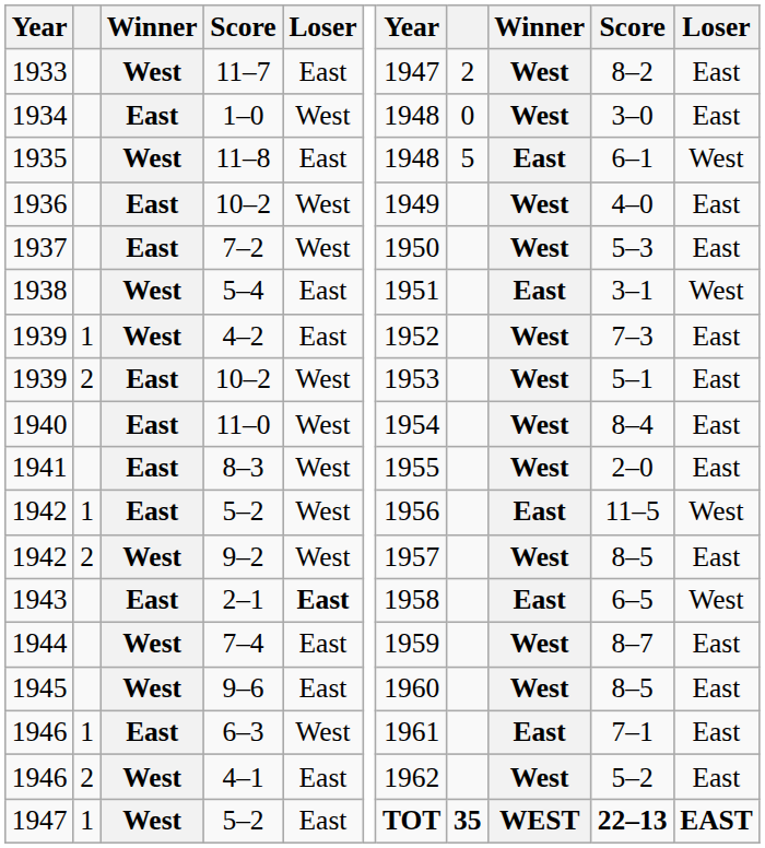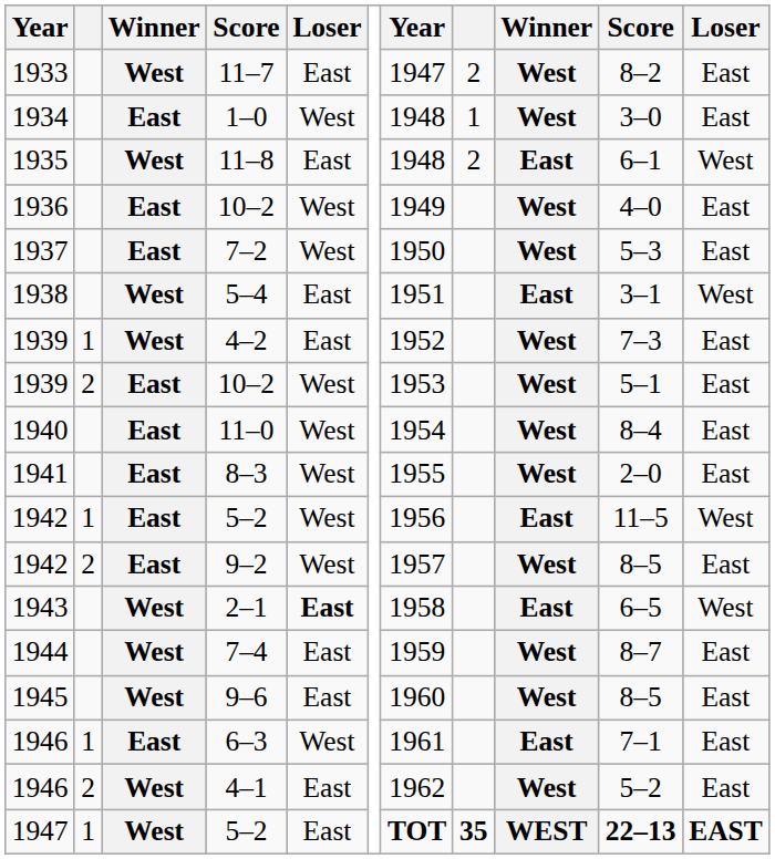 <table class="wikitable" style="text-align:center;">
 <tr>
 <th>Year</th>
 <th></th>
 <th>Winner</th>
 <th>Score</th>
 <th>Loser</th>
 <th rowspan="19" style="background: #ffffff;"></th>
 <th>Year</th>
 <th></th>
 <th>Winner</th>
 <th>Score</th>
 <th>Loser</th>
 </tr>
 <tr>
 <td>1933</td>
 <td></td>
 <td bgcolor=#f2f2f2><strong>West</strong></td>
 <td>11–7</td>
 <td>East</td>
 <td>1947</td>
 <td>2</td>
 <td bgcolor=#f2f2f2><strong>West</strong></td>
 <td>8–2</td>
 <td>East</td>
 </tr>
 <tr>
 <td>1934</td>
 <td></td>
 <td bgcolor=#f2f2f2><strong>East</strong></td>
 <td>1–0</td>
 <td>West</td>
 <td>1948</td>
-<td>0</td>
+<td>1</td>
 <td bgcolor=#f2f2f2><strong>West</strong></td>
 <td>3–0</td>
 <td>East</td>
 </tr>
 <tr>
 <td>1935</td>
 <td></td>
 <td bgcolor=#f2f2f2><strong>West</strong></td>
 <td>11–8</td>
 <td>East</td>
 <td>1948</td>
-<td>5</td>
+<td>2</td>
 <td bgcolor=#f2f2f2><strong>East</strong></td>
 <td>6–1</td>
 <td>West</td>
 </tr>
 <tr>
 <td>1936</td>
 <td></td>
 <td bgcolor=#f2f2f2><strong>East</strong></td>
 <td>10–2</td>
 <td>West</td>
 <td>1949</td>
 <td></td>
 <td bgcolor=#f2f2f2><strong>West</strong></td>
 <td>4–0</td>
 <td>East</td>
 </tr>
 <tr>
 <td>1937</td>
 <td></td>
 <td bgcolor=#f2f2f2><strong>East</strong></td>
 <td>7–2</td>
 <td>West</td>
 <td>1950</td>
 <td></td>
 <td bgcolor=#f2f2f2><strong>West</strong></td>
 <td>5–3</td>
 <td>East</td>
 </tr>
 <tr>
 <td>1938</td>
 <td></td>
 <td bgcolor=#f2f2f2><strong>West</strong></td>
 <td>5–4</td>
 <td>East</td>
 <td>1951</td>
 <td></td>
 <td bgcolor=#f2f2f2><strong>East</strong></td>
 <td>3–1</td>
 <td>West</td>
 </tr>
 <tr>
 <td>1939</td>
 <td>1</td>
 <td bgcolor=#f2f2f2><strong>West</strong></td>
 <td>4–2</td>
 <td>East</td>
 <td>1952</td>
 <td></td>
 <td bgcolor=#f2f2f2><strong>West</strong></td>
 <td>7–3</td>
 <td>East</td>
 </tr>
 <tr>
 <td>1939</td>
 <td>2</td>
 <td bgcolor=#f2f2f2><strong>East</strong></td>
 <td>10–2</td>
 <td>West</td>
 <td>1953</td>
 <td></td>
 <td bgcolor=#f2f2f2><strong>West</strong></td>
 <td>5–1</td>
 <td>East</td>
 </tr>
 <tr>
 <td>1940</td>
 <td></td>
 <td bgcolor=#f2f2f2><strong>East</strong></td>
 <td>11–0</td>
 <td>West</td>
 <td>1954</td>
 <td></td>
 <td bgcolor=#f2f2f2><strong>West</strong></td>
 <td>8–4</td>
 <td>East</td>
 </tr>
 <tr>
 <td>1941</td>
 <td></td>
 <td bgcolor=#f2f2f2><strong>East</strong></td>
 <td>8–3</td>
 <td>West</td>
 <td>1955</td>
 <td></td>
 <td bgcolor=#f2f2f2><strong>West</strong></td>
 <td>2–0</td>
 <td>East</td>
 </tr>
 <tr>
 <td>1942</td>
 <td>1</td>
 <td bgcolor=#f2f2f2><strong>East</strong></td>
 <td>5–2</td>
 <td>West</td>
 <td>1956</td>
 <td></td>
 <td bgcolor=#f2f2f2><strong>East</strong></td>
 <td>11–5</td>
 <td>West</td>
 </tr>
 <tr>
 <td>1942</td>
 <td>2</td>
-<td bgcolor=#f2f2f2><strong>West</strong></td>
+<td bgcolor=#f2f2f2><strong>East</strong></td>
 <td>9–2</td>
 <td>West</td>
 <td>1957</td>
 <td></td>
 <td bgcolor=#f2f2f2><strong>West</strong></td>
 <td>8–5</td>
 <td>East</td>
 </tr>
 <tr>
 <td>1943</td>
 <td></td>
-<td bgcolor=#f2f2f2><strong>East</strong></td>
+<td bgcolor=#f2f2f2><strong>West</strong></td>
 <td>2–1</td>
 <td><strong>East</strong></td>
 <td>1958</td>
 <td></td>
 <td bgcolor=#f2f2f2><strong>East</strong></td>
 <td>6–5</td>
 <td>West</td>
 </tr>
 <tr>
 <td>1944</td>
 <td></td>
 <td bgcolor=#f2f2f2><strong>West</strong></td>
 <td>7–4</td>
 <td>East</td>
 <td>1959</td>
 <td></td>
 <td bgcolor=#f2f2f2><strong>West</strong></td>
 <td>8–7</td>
 <td>East</td>
 </tr>
 <tr>
 <td>1945</td>
 <td></td>
 <td bgcolor=#f2f2f2><strong>West</strong></td>
 <td>9–6</td>
 <td>East</td>
 <td>1960</td>
 <td></td>
 <td bgcolor=#f2f2f2><strong>West</strong></td>
 <td>8–5</td>
 <td>East</td>
 </tr>
 <tr>
 <td>1946</td>
 <td>1</td>
 <td bgcolor=#f2f2f2><strong>East</strong></td>
 <td>6–3</td>
 <td>West</td>
 <td>1961</td>
 <td></td>
 <td bgcolor=#f2f2f2><strong>East</strong></td>
 <td>7–1</td>
 <td>East</td>
 </tr>
 <tr>
 <td>1946</td>
 <td>2</td>
 <td bgcolor=#f2f2f2><strong>West</strong></td>
 <td>4–1</td>
 <td>East</td>
 <td>1962</td>
 <td></td>
 <td bgcolor=#f2f2f2><strong>West</strong></td>
 <td>5–2</td>
 <td>East</td>
 </tr>
 <tr>
 <td>1947</td>
 <td>1</td>
 <td bgcolor=#f2f2f2><strong>West</strong></td>
 <td>5–2</td>
 <td>East</td>
 <td><strong>TOT</strong></td>
 <td><strong>35</strong></td>
 <td bgcolor=#f2f2f2><strong>WEST</strong></td>
 <td><strong>22–13</strong></td>
 <td><strong>EAST</strong></td>
 </tr>
 </table>
